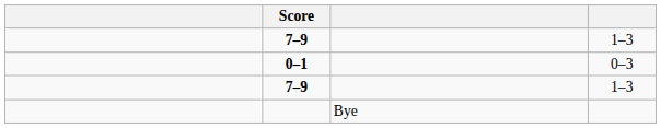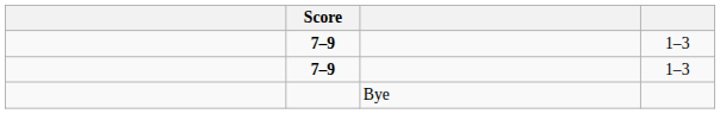 <table class="wikitable" style="text-align: center; ">
 <tr>
 <th align="right" width="270"></th>
 <th width="65">Score</th>
 <th align="left" width="270"></th>
 <th width="65"></th>
 </tr>
 <tr>
 <td align="left"></td>
 <td><strong>7–9</strong></td>
 <td align="left"><strong></strong></td>
 <td>1–3 <strong></strong></td>
 </tr>
 <tr>
 <td align="left"></td>
-<td><strong>0–1</strong></td>
-<td align="left"><strong></strong></td>
-<td>0–3 <strong></strong></td>
-</tr>
-<tr>
-<td align="left"></td>
 <td><strong>7–9</strong></td>
 <td align="left"><strong></strong></td>
 <td>1–3 <strong></strong></td>
 </tr>
 <tr>
 <td align="left"><strong></strong></td>
 <td></td>
 <td align="left">Bye</td>
 <td></td>
 </tr>
 </table>
